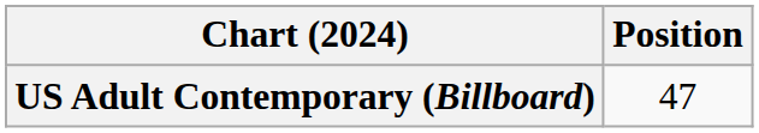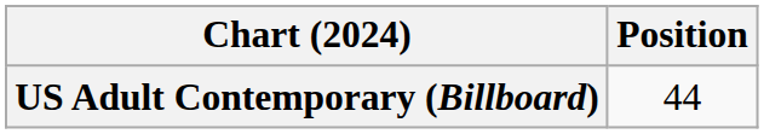 <table class="wikitable plainrowheaders" style="text-align:center">
 <tr>
 <th scope="col">Chart (2024)</th>
 <th scope="col">Position</th>
 </tr>
 <tr>
 <th scope="row">US Adult Contemporary (<em>Billboard</em>)</th>
-<td>47</td>
+<td>44</td>
 </tr>
 </table>
